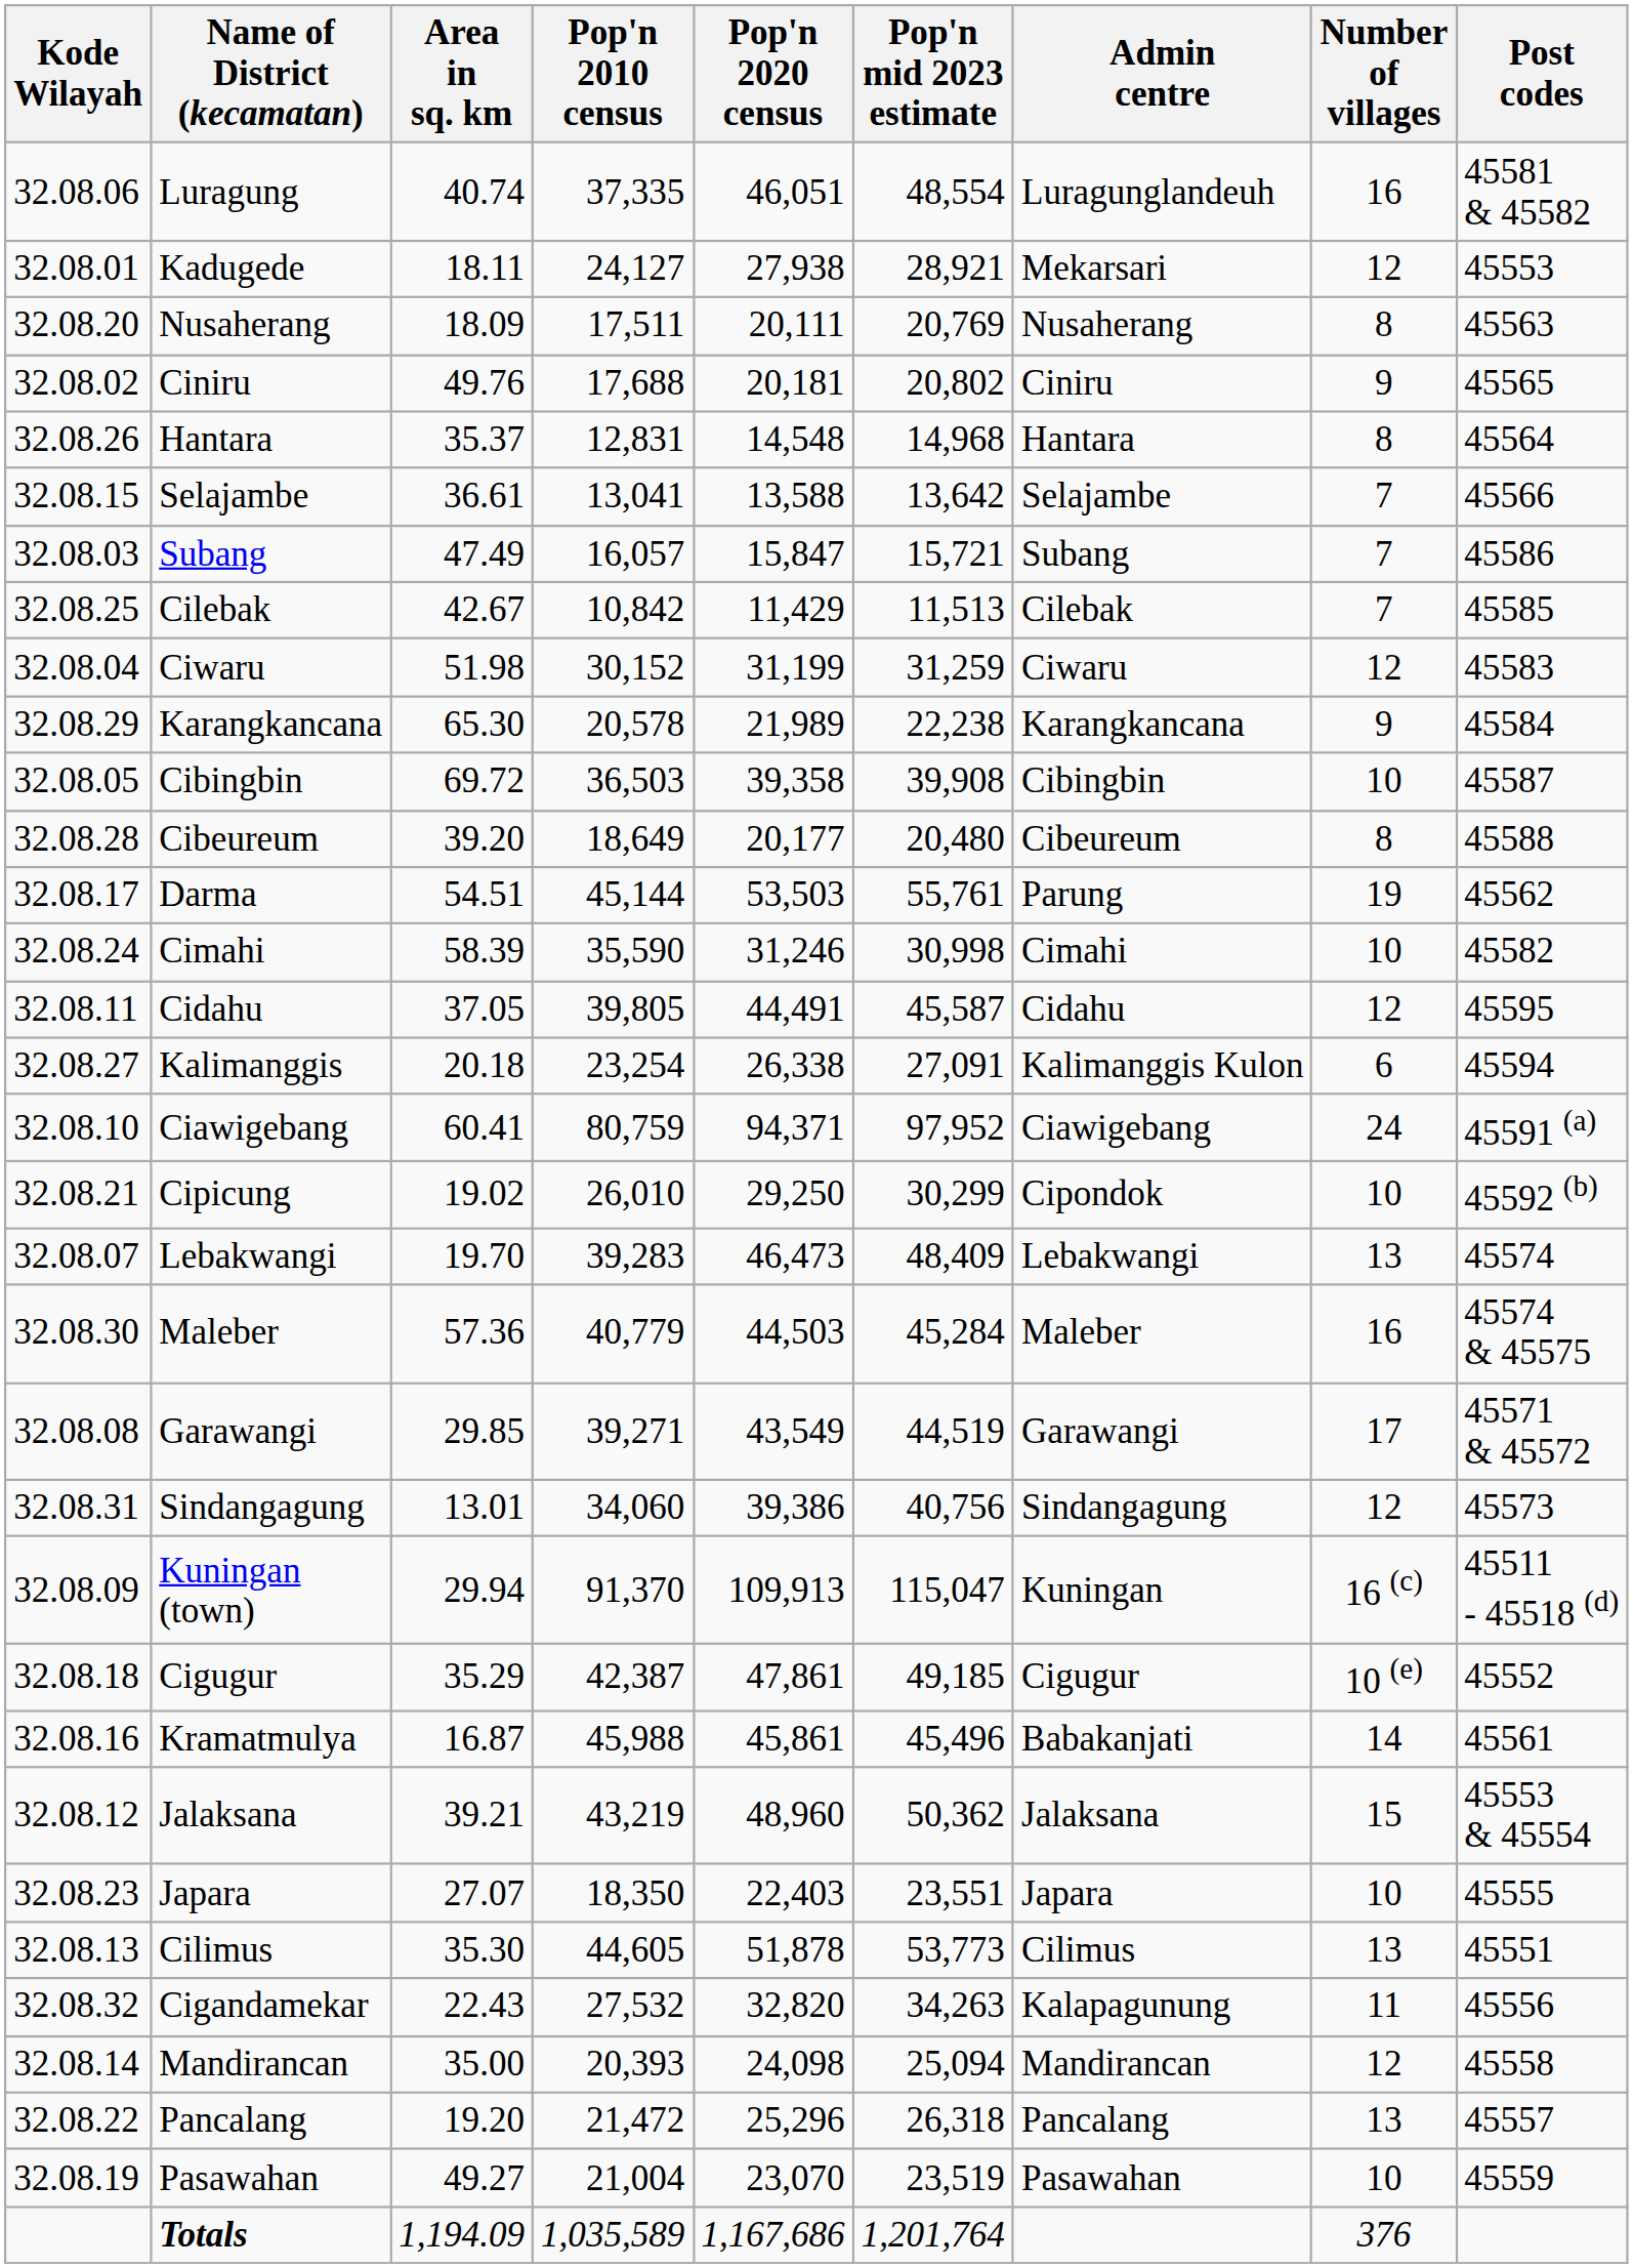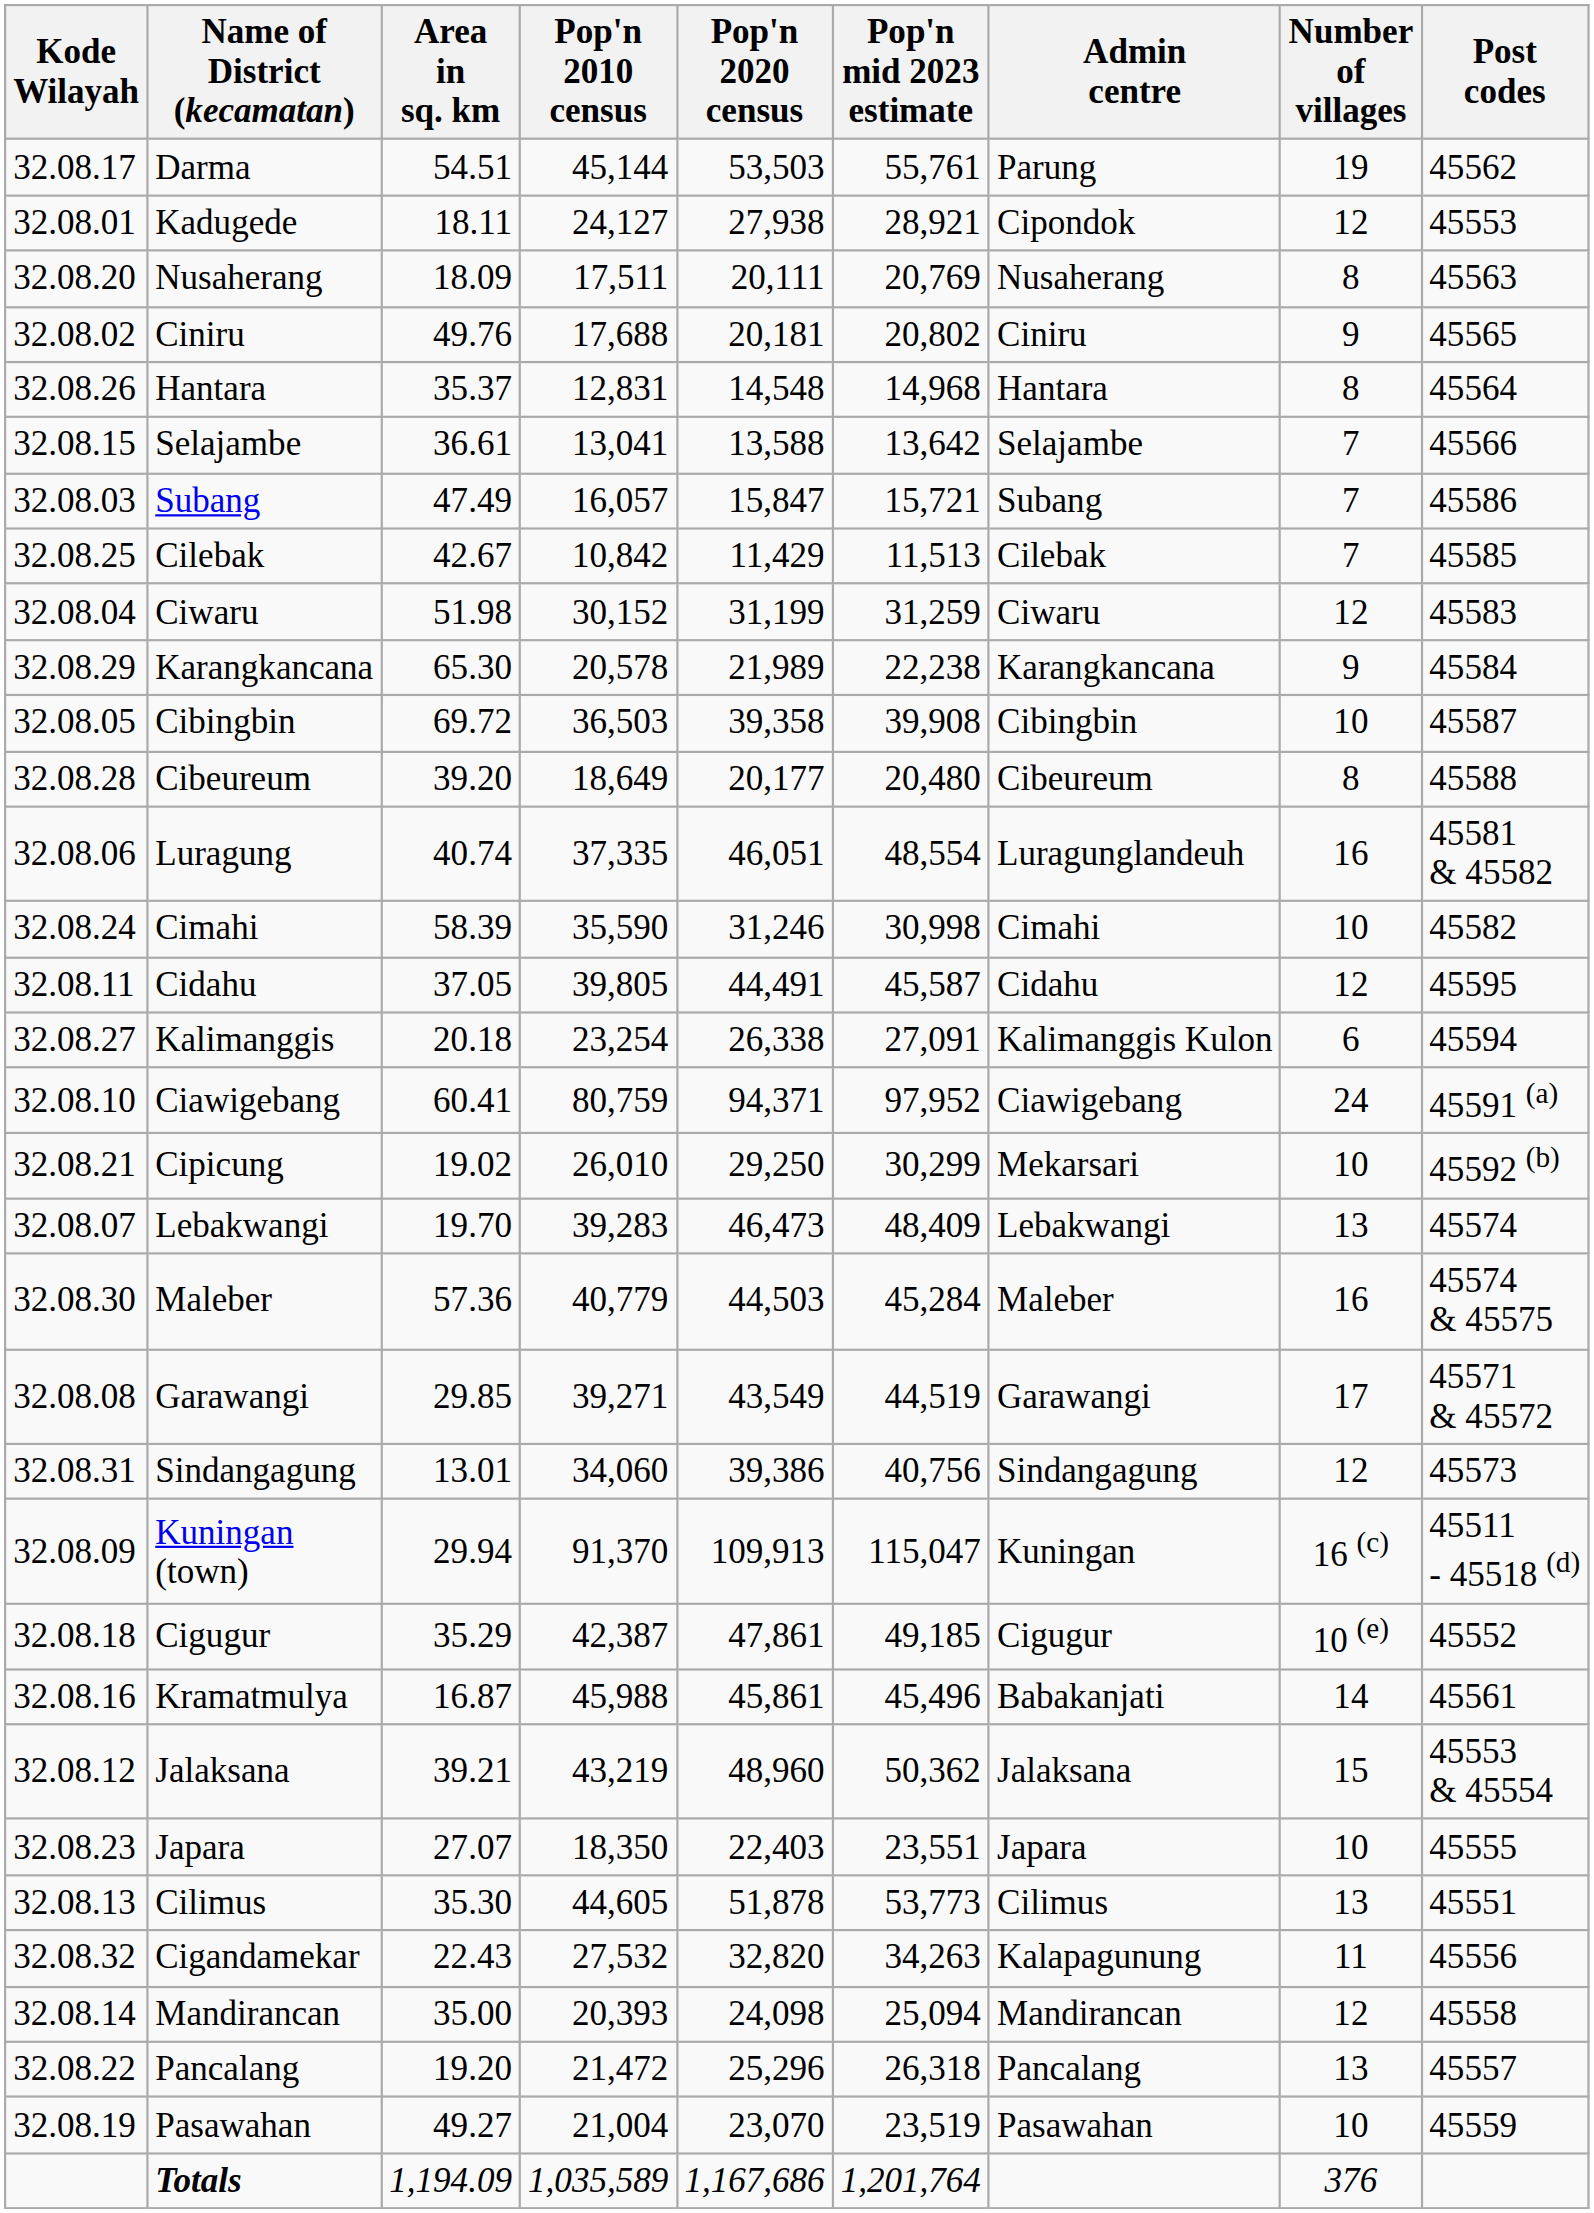 <table class="wikitable">
 <tr>
 <th>Kode <br>Wilayah</th>
 <th>Name of <br> District <br>(<em>kecamatan</em>)</th>
 <th>Area<br>in <br>sq. km</th>
 <th>Pop'n <br>2010<br>census</th>
 <th>Pop'n <br>2020<br>census</th>
 <th>Pop'n <br>mid 2023<br>estimate</th>
 <th>Admin<br>centre</th>
 <th>Number<br>of<br>villages</th>
 <th>Post<br>codes</th>
 </tr>
 <tr>
-<td>32.08.06</td>
-<td>Luragung</td>
-<td align="right">40.74</td>
-<td align="right">37,335</td>
-<td align="right">46,051</td>
-<td align="right">48,554</td>
-<td>Luragunglandeuh</td>
-<td align="center">16</td>
-<td>45581<br>& 45582</td>
+<td>32.08.17</td>
+<td>Darma</td>
+<td align="right">54.51</td>
+<td align="right">45,144</td>
+<td align="right">53,503</td>
+<td align="right">55,761</td>
+<td>Parung</td>
+<td align="center">19</td>
+<td>45562</td>
 </tr>
 <tr>
 <td>32.08.01</td>
 <td>Kadugede</td>
 <td align="right">18.11</td>
 <td align="right">24,127</td>
 <td align="right">27,938</td>
 <td align="right">28,921</td>
-<td>Mekarsari</td>
+<td>Cipondok</td>
 <td align="center">12</td>
 <td>45553</td>
 </tr>
 <tr>
 <td>32.08.20</td>
 <td>Nusaherang</td>
 <td align="right">18.09</td>
 <td align="right">17,511</td>
 <td align="right">20,111</td>
 <td align="right">20,769</td>
 <td>Nusaherang</td>
 <td align="center">8</td>
 <td>45563</td>
 </tr>
 <tr>
 <td>32.08.02</td>
 <td>Ciniru</td>
 <td align="right">49.76</td>
 <td align="right">17,688</td>
 <td align="right">20,181</td>
 <td align="right">20,802</td>
 <td>Ciniru</td>
 <td align="center">9</td>
 <td>45565</td>
 </tr>
 <tr>
 <td>32.08.26</td>
 <td>Hantara</td>
 <td align="right">35.37</td>
 <td align="right">12,831</td>
 <td align="right">14,548</td>
 <td align="right">14,968</td>
 <td>Hantara</td>
 <td align="center">8</td>
 <td>45564</td>
 </tr>
 <tr>
 <td>32.08.15</td>
 <td>Selajambe</td>
 <td align="right">36.61</td>
 <td align="right">13,041</td>
 <td align="right">13,588</td>
 <td align="right">13,642</td>
 <td>Selajambe</td>
 <td align="center">7</td>
 <td>45566</td>
 </tr>
 <tr>
 <td>32.08.03</td>
 <td><a href='#'>Subang</a></td>
 <td align="right">47.49</td>
 <td align="right">16,057</td>
 <td align="right">15,847</td>
 <td align="right">15,721</td>
 <td>Subang</td>
 <td align="center">7</td>
 <td>45586</td>
 </tr>
 <tr>
 <td>32.08.25</td>
 <td>Cilebak</td>
 <td align="right">42.67</td>
 <td align="right">10,842</td>
 <td align="right">11,429</td>
 <td align="right">11,513</td>
 <td>Cilebak</td>
 <td align="center">7</td>
 <td>45585</td>
 </tr>
 <tr>
 <td>32.08.04</td>
 <td>Ciwaru</td>
 <td align="right">51.98</td>
 <td align="right">30,152</td>
 <td align="right">31,199</td>
 <td align="right">31,259</td>
 <td>Ciwaru</td>
 <td align="center">12</td>
 <td>45583</td>
 </tr>
 <tr>
 <td>32.08.29</td>
 <td>Karangkancana</td>
 <td align="right">65.30</td>
 <td align="right">20,578</td>
 <td align="right">21,989</td>
 <td align="right">22,238</td>
 <td>Karangkancana</td>
 <td align="center">9</td>
 <td>45584</td>
 </tr>
 <tr>
 <td>32.08.05</td>
 <td>Cibingbin</td>
 <td align="right">69.72</td>
 <td align="right">36,503</td>
 <td align="right">39,358</td>
 <td align="right">39,908</td>
 <td>Cibingbin</td>
 <td align="center">10</td>
 <td>45587</td>
 </tr>
 <tr>
 <td>32.08.28</td>
 <td>Cibeureum</td>
 <td align="right">39.20</td>
 <td align="right">18,649</td>
 <td align="right">20,177</td>
 <td align="right">20,480</td>
 <td>Cibeureum</td>
 <td align="center">8</td>
 <td>45588</td>
 </tr>
 <tr>
-<td>32.08.17</td>
-<td>Darma</td>
-<td align="right">54.51</td>
-<td align="right">45,144</td>
-<td align="right">53,503</td>
-<td align="right">55,761</td>
-<td>Parung</td>
-<td align="center">19</td>
-<td>45562</td>
+<td>32.08.06</td>
+<td>Luragung</td>
+<td align="right">40.74</td>
+<td align="right">37,335</td>
+<td align="right">46,051</td>
+<td align="right">48,554</td>
+<td>Luragunglandeuh</td>
+<td align="center">16</td>
+<td>45581<br>& 45582</td>
 </tr>
 <tr>
 <td>32.08.24</td>
 <td>Cimahi</td>
 <td align="right">58.39</td>
 <td align="right">35,590</td>
 <td align="right">31,246</td>
 <td align="right">30,998</td>
 <td>Cimahi</td>
 <td align="center">10</td>
 <td>45582</td>
 </tr>
 <tr>
 <td>32.08.11</td>
 <td>Cidahu</td>
 <td align="right">37.05</td>
 <td align="right">39,805</td>
 <td align="right">44,491</td>
 <td align="right">45,587</td>
 <td>Cidahu</td>
 <td align="center">12</td>
 <td>45595</td>
 </tr>
 <tr>
 <td>32.08.27</td>
 <td>Kalimanggis</td>
 <td align="right">20.18</td>
 <td align="right">23,254</td>
 <td align="right">26,338</td>
 <td align="right">27,091</td>
 <td>Kalimanggis Kulon</td>
 <td align="center">6</td>
 <td>45594</td>
 </tr>
 <tr>
 <td>32.08.10</td>
 <td>Ciawigebang</td>
 <td align="right">60.41</td>
 <td align="right">80,759</td>
 <td align="right">94,371</td>
 <td align="right">97,952</td>
 <td>Ciawigebang</td>
 <td align="center">24</td>
 <td>45591 <sup>(a)</sup></td>
 </tr>
 <tr>
 <td>32.08.21</td>
 <td>Cipicung</td>
 <td align="right">19.02</td>
 <td align="right">26,010</td>
 <td align="right">29,250</td>
 <td align="right">30,299</td>
-<td>Cipondok</td>
+<td>Mekarsari</td>
 <td align="center">10</td>
 <td>45592 <sup>(b)</sup></td>
 </tr>
 <tr>
 <td>32.08.07</td>
 <td>Lebakwangi</td>
 <td align="right">19.70</td>
 <td align="right">39,283</td>
 <td align="right">46,473</td>
 <td align="right">48,409</td>
 <td>Lebakwangi</td>
 <td align="center">13</td>
 <td>45574</td>
 </tr>
 <tr>
 <td>32.08.30</td>
 <td>Maleber</td>
 <td align="right">57.36</td>
 <td align="right">40,779</td>
 <td align="right">44,503</td>
 <td align="right">45,284</td>
 <td>Maleber</td>
 <td align="center">16</td>
 <td>45574<br>& 45575</td>
 </tr>
 <tr>
 <td>32.08.08</td>
 <td>Garawangi</td>
 <td align="right">29.85</td>
 <td align="right">39,271</td>
 <td align="right">43,549</td>
 <td align="right">44,519</td>
 <td>Garawangi</td>
 <td align="center">17</td>
 <td>45571<br>& 45572</td>
 </tr>
 <tr>
 <td>32.08.31</td>
 <td>Sindangagung</td>
 <td align="right">13.01</td>
 <td align="right">34,060</td>
 <td align="right">39,386</td>
 <td align="right">40,756</td>
 <td>Sindangagung</td>
 <td align="center">12</td>
 <td>45573</td>
 </tr>
 <tr>
 <td>32.08.09</td>
 <td><a href='#'>Kuningan</a> <br>(town)</td>
 <td align="right">29.94</td>
 <td align="right">91,370</td>
 <td align="right">109,913</td>
 <td align="right">115,047</td>
 <td>Kuningan</td>
 <td align="center">16 <sup>(c)</sup></td>
 <td>45511<br>- 45518 <sup>(d)</sup></td>
 </tr>
 <tr>
 <td>32.08.18</td>
 <td>Cigugur</td>
 <td align="right">35.29</td>
 <td align="right">42,387</td>
 <td align="right">47,861</td>
 <td align="right">49,185</td>
 <td>Cigugur</td>
 <td align="center">10 <sup>(e)</sup></td>
 <td>45552</td>
 </tr>
 <tr>
 <td>32.08.16</td>
 <td>Kramatmulya</td>
 <td align="right">16.87</td>
 <td align="right">45,988</td>
 <td align="right">45,861</td>
 <td align="right">45,496</td>
 <td>Babakanjati</td>
 <td align="center">14</td>
 <td>45561</td>
 </tr>
 <tr>
 <td>32.08.12</td>
 <td>Jalaksana</td>
 <td align="right">39.21</td>
 <td align="right">43,219</td>
 <td align="right">48,960</td>
 <td align="right">50,362</td>
 <td>Jalaksana</td>
 <td align="center">15</td>
 <td>45553<br>& 45554</td>
 </tr>
 <tr>
 <td>32.08.23</td>
 <td>Japara</td>
 <td align="right">27.07</td>
 <td align="right">18,350</td>
 <td align="right">22,403</td>
 <td align="right">23,551</td>
 <td>Japara</td>
 <td align="center">10</td>
 <td>45555</td>
 </tr>
 <tr>
 <td>32.08.13</td>
 <td>Cilimus</td>
 <td align="right">35.30</td>
 <td align="right">44,605</td>
 <td align="right">51,878</td>
 <td align="right">53,773</td>
 <td>Cilimus</td>
 <td align="center">13</td>
 <td>45551</td>
 </tr>
 <tr>
 <td>32.08.32</td>
 <td>Cigandamekar</td>
 <td align="right">22.43</td>
 <td align="right">27,532</td>
 <td align="right">32,820</td>
 <td align="right">34,263</td>
 <td>Kalapagunung</td>
 <td align="center">11</td>
 <td>45556</td>
 </tr>
 <tr>
 <td>32.08.14</td>
 <td>Mandirancan</td>
 <td align="right">35.00</td>
 <td align="right">20,393</td>
 <td align="right">24,098</td>
 <td align="right">25,094</td>
 <td>Mandirancan</td>
 <td align="center">12</td>
 <td>45558</td>
 </tr>
 <tr>
 <td>32.08.22</td>
 <td>Pancalang</td>
 <td align="right">19.20</td>
 <td align="right">21,472</td>
 <td align="right">25,296</td>
 <td align="right">26,318</td>
 <td>Pancalang</td>
 <td align="center">13</td>
 <td>45557</td>
 </tr>
 <tr>
 <td>32.08.19</td>
 <td>Pasawahan</td>
 <td align="right">49.27</td>
 <td align="right">21,004</td>
 <td align="right">23,070</td>
 <td align="right">23,519</td>
 <td>Pasawahan</td>
 <td align="center">10</td>
 <td>45559</td>
 </tr>
 <tr>
 <td></td>
 <td><strong><em>Totals</em></strong></td>
 <td align="right"><em>1,194.09</em></td>
 <td align="right"><em>1,035,589</em></td>
 <td align="right"><em>1,167,686</em></td>
 <td align="right"><em>1,201,764</em></td>
 <td></td>
 <td align="center"><em>376</em></td>
 <td></td>
 </tr>
 </table>
